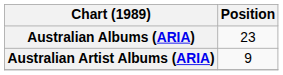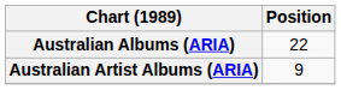 <table class="wikitable plainrowheaders" style="text-align:center">
 <tr>
 <th scope="col">Chart (1989)</th>
 <th scope="col">Position</th>
 </tr>
 <tr>
 <th scope="row">Australian Albums (<a href='#'>ARIA</a>)</th>
-<td>23</td>
+<td>22</td>
 </tr>
 <tr>
 <th scope="row">Australian Artist Albums (<a href='#'>ARIA</a>)</th>
 <td>9</td>
 </tr>
 <tr>
 </tr>
 </table>
